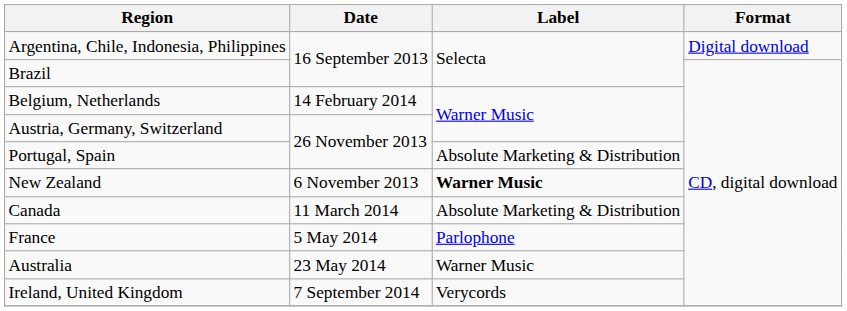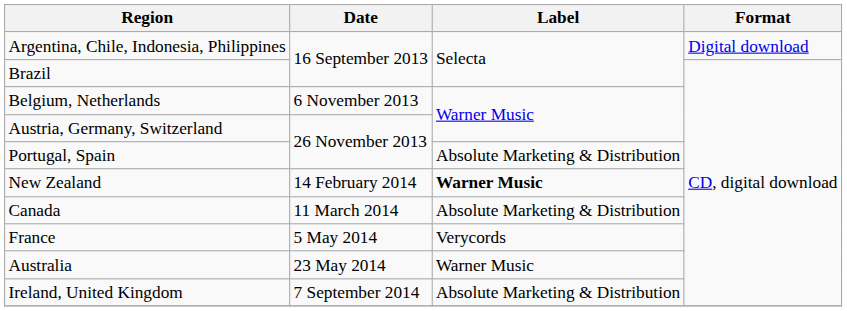 <table class="wikitable">
 <tr>
 <th>Region</th>
 <th>Date</th>
 <th>Label</th>
 <th>Format</th>
 </tr>
 <tr>
 <td>Argentina, Chile, Indonesia, Philippines</td>
 <td rowspan="2">16 September 2013</td>
 <td rowspan="2">Selecta</td>
 <td><a href='#'>Digital download</a></td>
 </tr>
 <tr>
 <td>Brazil</td>
 <td rowspan="9"><a href='#'>CD</a>, digital download</td>
 </tr>
 <tr>
 <td>Belgium, Netherlands</td>
-<td>14 February 2014</td>
+<td>6 November 2013</td>
 <td rowspan="2"><a href='#'>Warner Music</a></td>
 </tr>
 <tr>
 <td>Austria, Germany, Switzerland</td>
 <td rowspan="2">26 November 2013</td>
 </tr>
 <tr>
 <td>Portugal, Spain</td>
 <td>Absolute Marketing & Distribution</td>
 </tr>
 <tr>
 <td>New Zealand</td>
-<td>6 November 2013</td>
+<td>14 February 2014</td>
 <td><strong>Warner Music</strong></td>
 </tr>
 <tr>
 <td>Canada</td>
 <td>11 March 2014</td>
 <td>Absolute Marketing & Distribution</td>
 </tr>
 <tr>
 <td>France</td>
 <td>5 May 2014</td>
-<td><a href='#'>Parlophone</a></td>
+<td>Verycords</td>
 </tr>
 <tr>
 <td>Australia</td>
 <td>23 May 2014</td>
 <td>Warner Music</td>
 </tr>
 <tr>
 <td>Ireland, United Kingdom</td>
 <td>7 September 2014</td>
-<td>Verycords</td>
+<td>Absolute Marketing & Distribution</td>
 </tr>
 <tr>
 </tr>
 </table>
